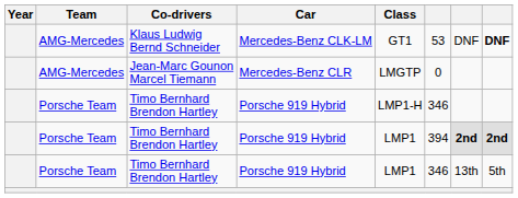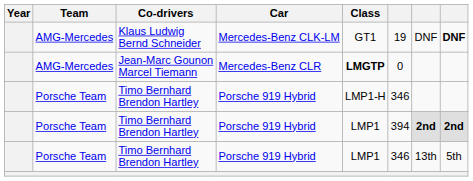 <table class="wikitable" style="text-align:center; font-size:90%">
 <tr>
 <th scope="col">Year</th>
 <th scope="col">Team</th>
 <th scope="col">Co-drivers</th>
 <th scope="col">Car</th>
 <th scope="col">Class</th>
 <th scope="col"></th>
 <th scope="col"></th>
 <th scope="col"></th>
 </tr>
 <tr>
 <th scope="row"></th>
 <td align="left"nowrap> <a href='#'>AMG-Mercedes</a></td>
 <td align="left"nowrap> <a href='#'>Klaus Ludwig</a><br> <a href='#'>Bernd Schneider</a></td>
 <td align="left"nowrap><a href='#'>Mercedes-Benz CLK-LM</a></td>
 <td>GT1</td>
-<td>53</td>
+<td>19</td>
 <td>DNF</td>
 <td><strong>DNF</strong></td>
 </tr>
 <tr>
 <th scope="row"></th>
 <td align="left"nowrap> <a href='#'>AMG-Mercedes</a></td>
 <td align="left"nowrap> <a href='#'>Jean-Marc Gounon</a><br> <a href='#'>Marcel Tiemann</a></td>
 <td align="left"nowrap><a href='#'>Mercedes-Benz CLR</a></td>
-<td>LMGTP</td>
+<td><strong>LMGTP</strong></td>
 <td>0</td>
 <td></td>
 <td></td>
 </tr>
 <tr>
 <th scope="row"></th>
 <td align="left"nowrap> <a href='#'>Porsche Team</a></td>
 <td align="left"nowrap> <a href='#'>Timo Bernhard</a><br> <a href='#'>Brendon Hartley</a></td>
 <td align="left"nowrap><a href='#'>Porsche 919 Hybrid</a></td>
 <td>LMP1-H</td>
 <td>346</td>
 <td></td>
 <td></td>
 </tr>
 <tr>
 <th scope="row"></th>
 <td align="left"nowrap> <a href='#'>Porsche Team</a></td>
 <td align="left"nowrap> <a href='#'>Timo Bernhard</a><br> <a href='#'>Brendon Hartley</a></td>
 <td align="left"nowrap><a href='#'>Porsche 919 Hybrid</a></td>
 <td>LMP1</td>
 <td>394</td>
 <td style="background:#DFDFDF;"><strong>2nd</strong></td>
 <td style="background:#DFDFDF;"><strong>2nd</strong></td>
 </tr>
 <tr>
 <th scope="row"></th>
 <td align="left"nowrap> <a href='#'>Porsche Team</a></td>
 <td align="left"nowrap> <a href='#'>Timo Bernhard</a><br> <a href='#'>Brendon Hartley</a></td>
 <td align="left"nowrap><a href='#'>Porsche 919 Hybrid</a></td>
 <td>LMP1</td>
 <td>346</td>
 <td>13th</td>
 <td>5th</td>
 </tr>
 <tr>
 <th colspan="17"></th>
 </tr>
 </table>
